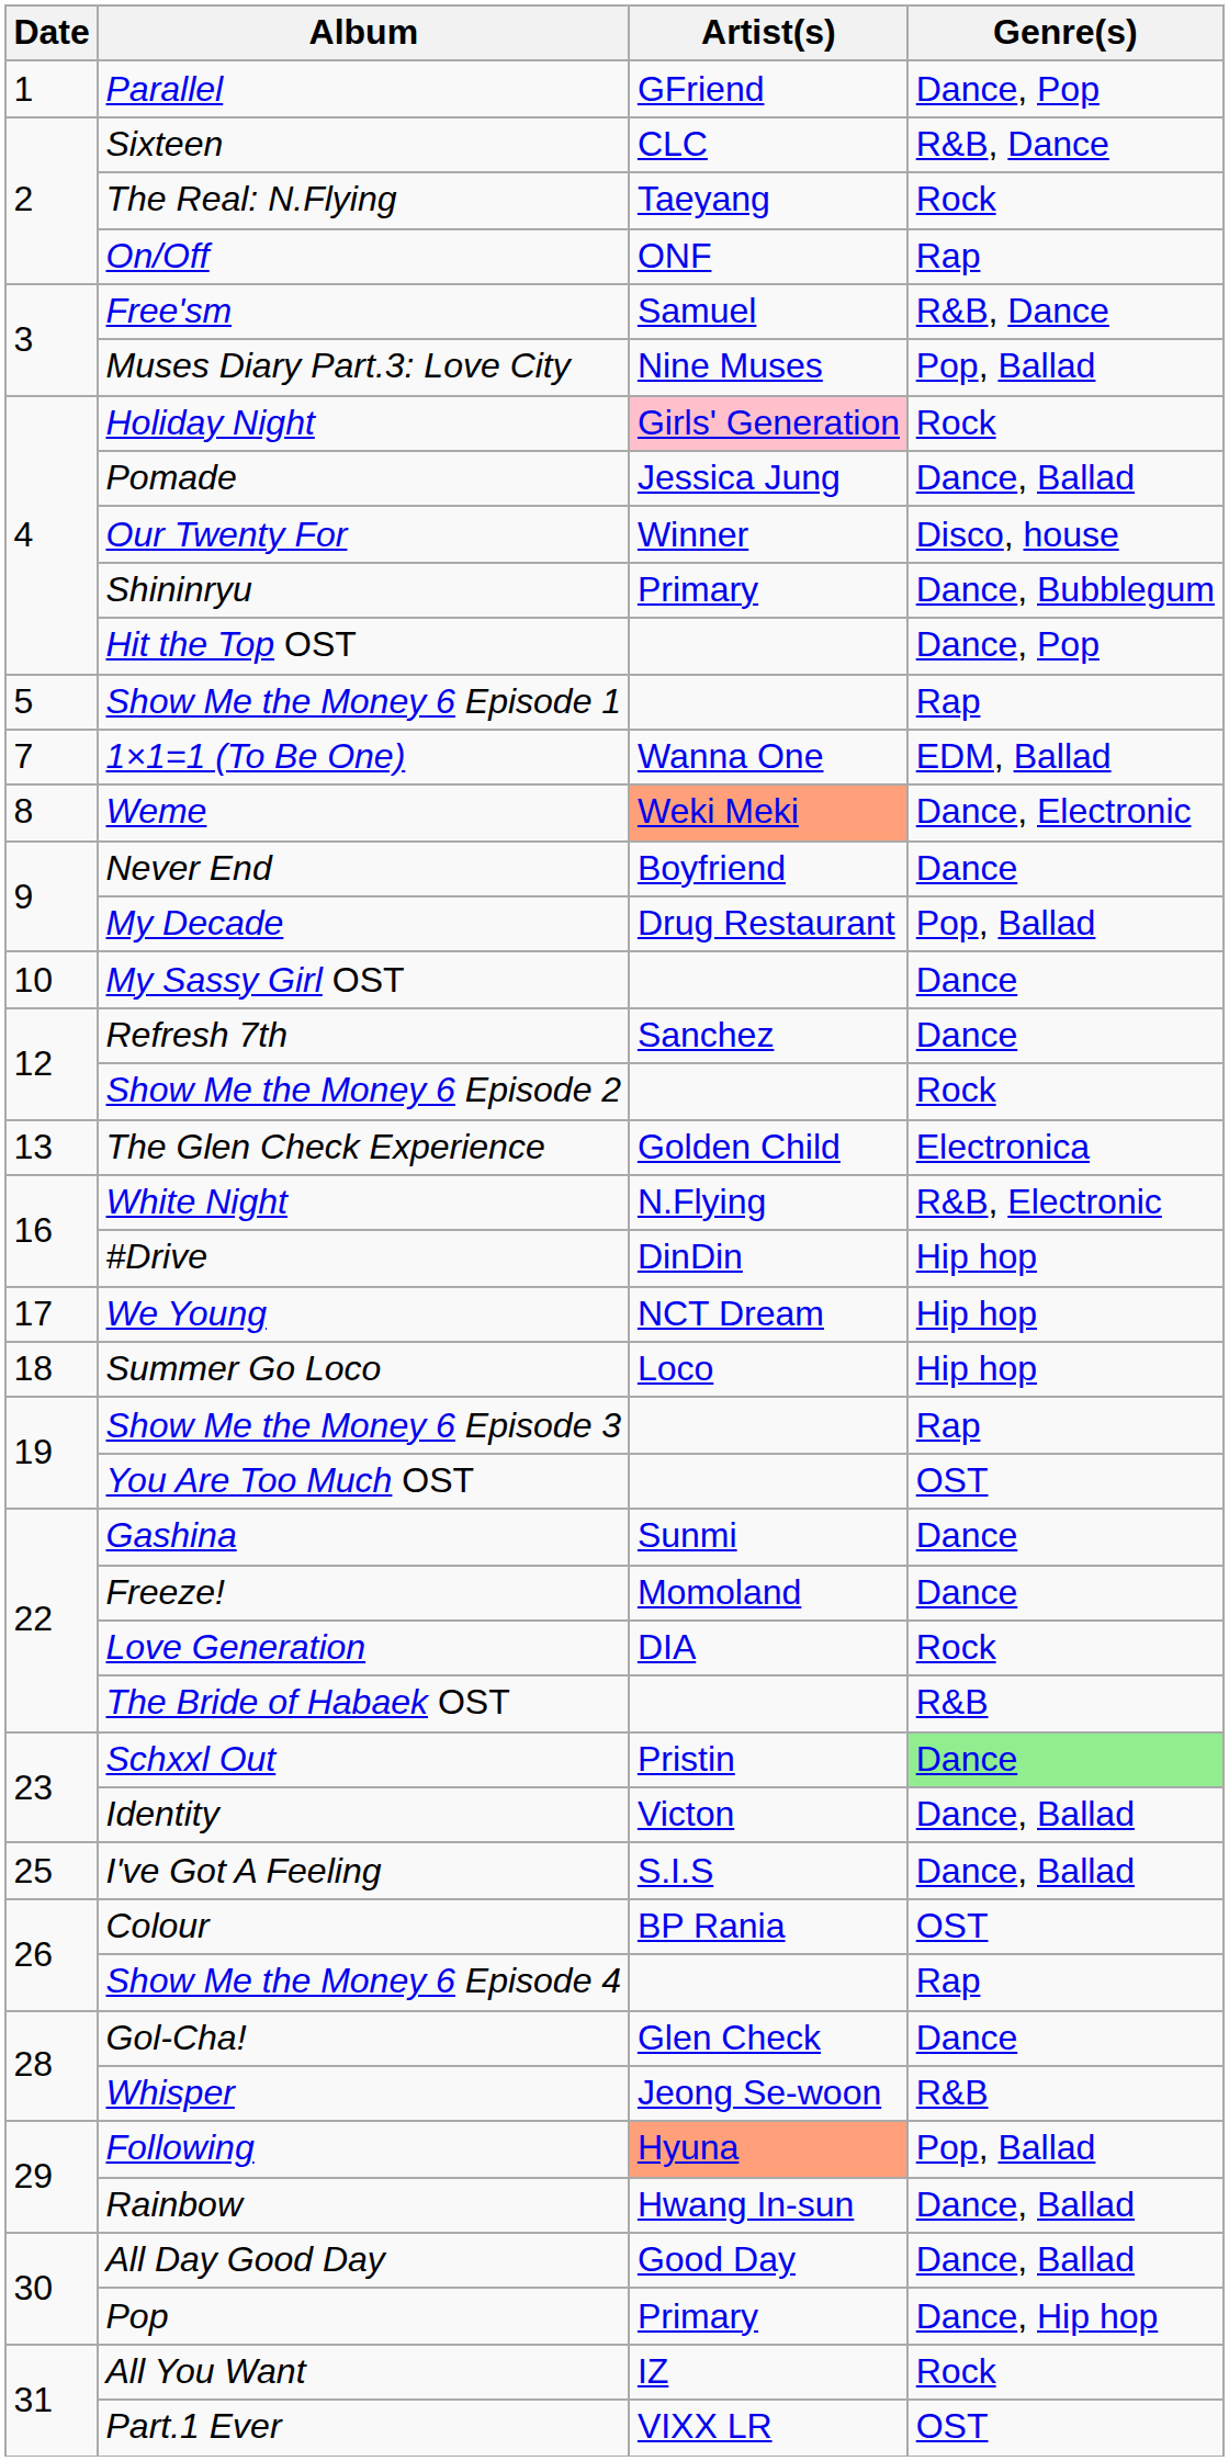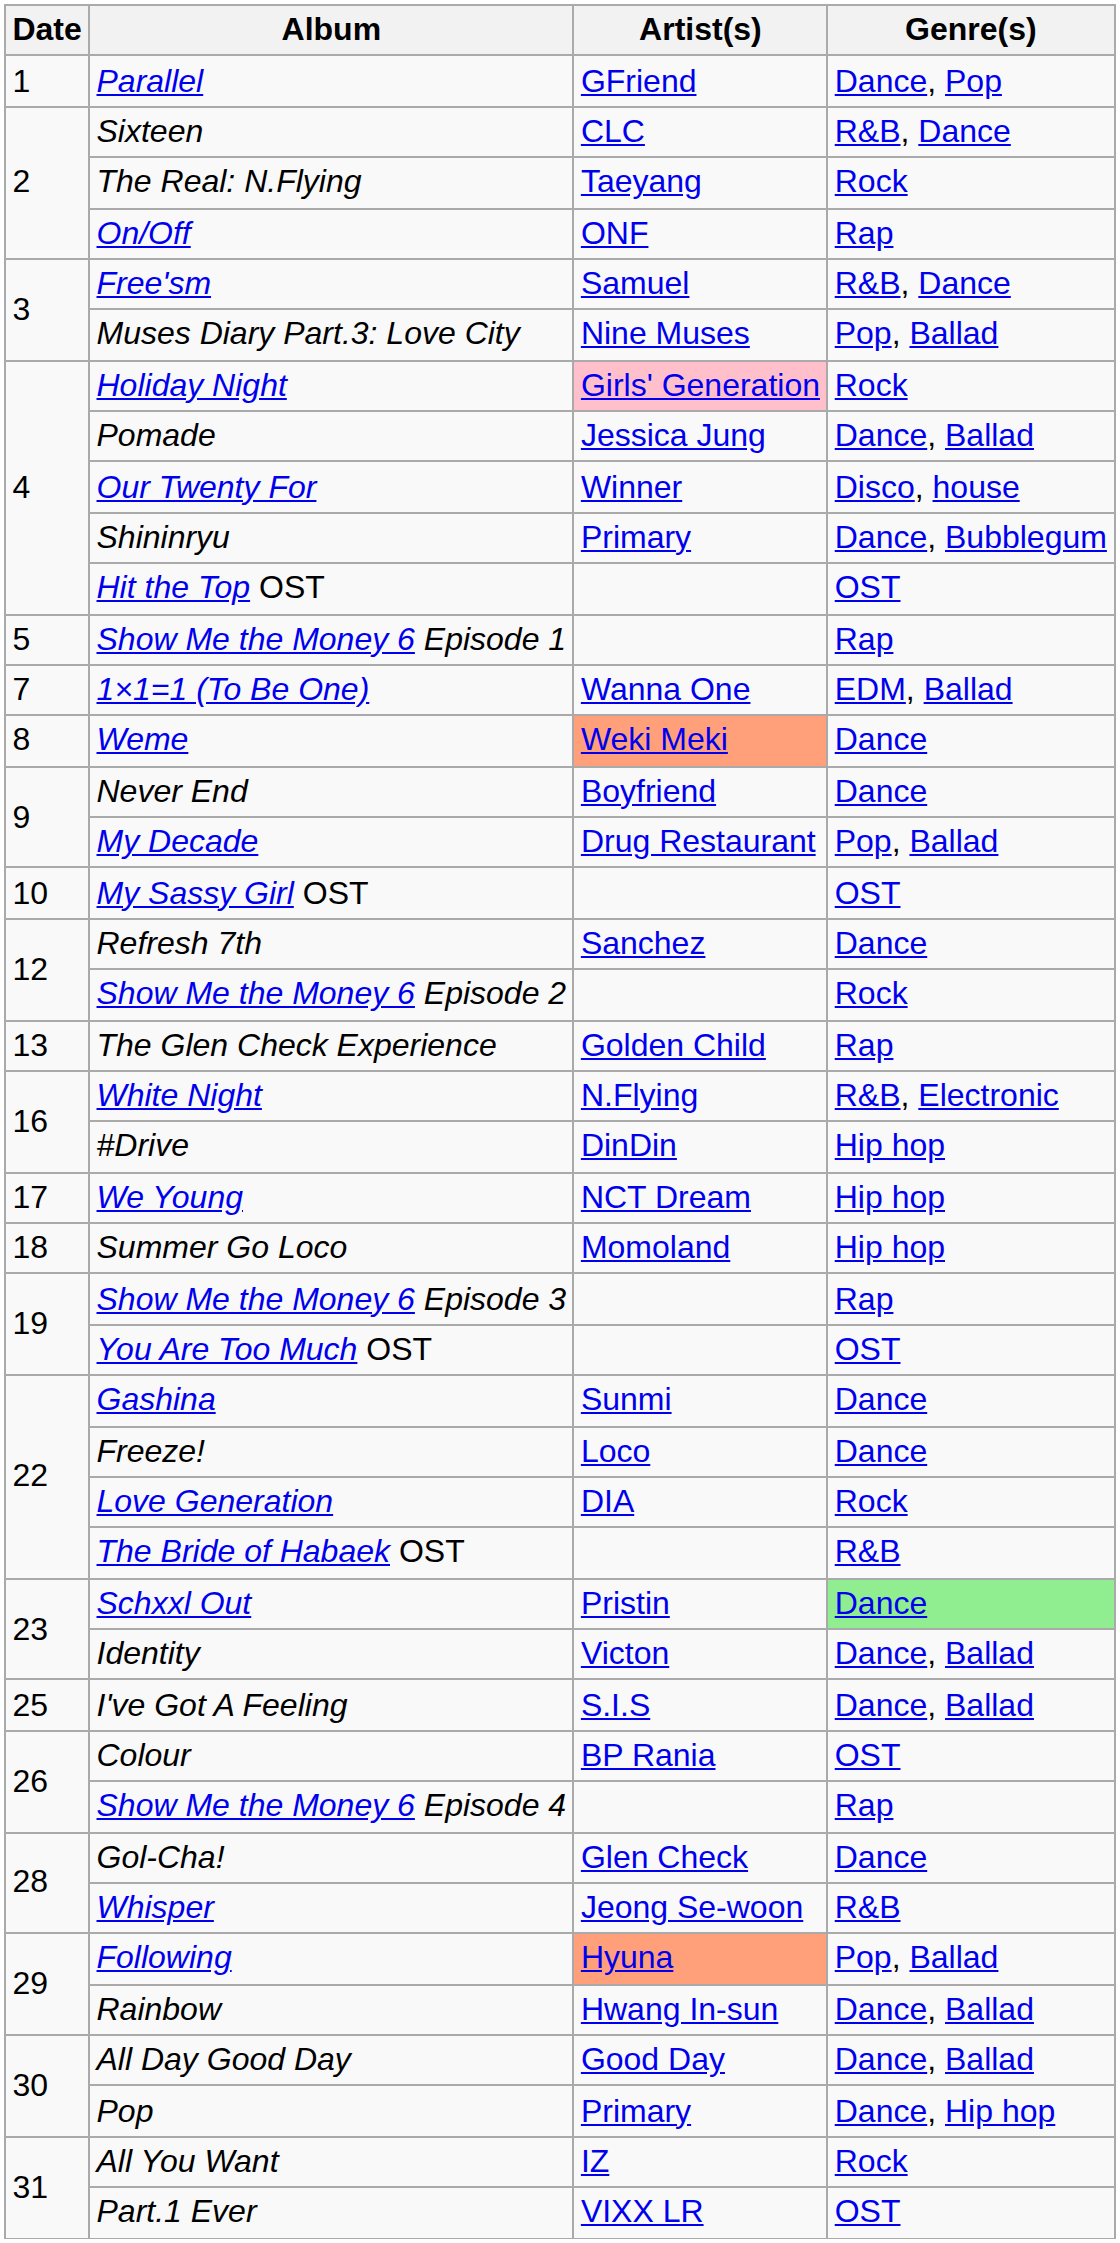 <table class="wikitable">
 <tr>
 <th>Date</th>
 <th>Album</th>
 <th>Artist(s)</th>
 <th>Genre(s)</th>
 </tr>
 <tr>
 <td>1</td>
 <td><em><a href='#'>Parallel</a></em></td>
 <td><a href='#'>GFriend</a></td>
 <td><a href='#'>Dance</a>, <a href='#'>Pop</a></td>
 </tr>
 <tr>
 <td rowspan="3">2</td>
 <td><em>Sixteen</em></td>
 <td><a href='#'>CLC</a></td>
 <td><a href='#'>R&B</a>, <a href='#'>Dance</a></td>
 </tr>
 <tr>
 <td><em>The Real: N.Flying</em></td>
 <td><a href='#'>Taeyang</a></td>
 <td><a href='#'>Rock</a></td>
 </tr>
 <tr>
 <td><a href='#'><em>On/Off</em></a></td>
 <td><a href='#'>ONF</a></td>
 <td><a href='#'>Rap</a></td>
 </tr>
 <tr>
 <td rowspan="2">3</td>
 <td><em><a href='#'>Free'sm</a></em></td>
 <td><a href='#'>Samuel</a></td>
 <td><a href='#'>R&B</a>, <a href='#'>Dance</a></td>
 </tr>
 <tr>
 <td><em>Muses Diary Part.3: Love City</em></td>
 <td><a href='#'>Nine Muses</a></td>
 <td><a href='#'>Pop</a>, <a href='#'>Ballad</a></td>
 </tr>
 <tr>
 <td rowspan="5">4</td>
 <td><em><a href='#'>Holiday Night</a></em></td>
 <td style="background: pink;"><a href='#'>Girls' Generation</a></td>
 <td><a href='#'>Rock</a></td>
 </tr>
 <tr>
 <td><em>Pomade</em></td>
 <td><a href='#'>Jessica Jung</a></td>
 <td><a href='#'>Dance</a>, <a href='#'>Ballad</a></td>
 </tr>
 <tr>
 <td><em><a href='#'>Our Twenty For</a></em></td>
 <td><a href='#'>Winner</a></td>
 <td><a href='#'>Disco</a>, <a href='#'>house</a></td>
 </tr>
 <tr>
 <td><em>Shininryu</em></td>
 <td><a href='#'>Primary</a></td>
 <td><a href='#'>Dance</a>, <a href='#'>Bubblegum</a></td>
 </tr>
 <tr>
 <td><em><a href='#'>Hit the Top</a></em> OST</td>
 <td></td>
-<td><a href='#'>Dance</a>, <a href='#'>Pop</a></td>
+<td><a href='#'>OST</a></td>
 </tr>
 <tr>
 <td>5</td>
 <td><em><a href='#'>Show Me the Money 6</a> Episode 1</em></td>
 <td></td>
 <td><a href='#'>Rap</a></td>
 </tr>
 <tr>
 <td>7</td>
 <td><em><a href='#'>1×1=1 (To Be One)</a></em></td>
 <td><a href='#'>Wanna One</a></td>
 <td><a href='#'>EDM</a>, <a href='#'>Ballad</a></td>
 </tr>
 <tr>
 <td>8</td>
 <td><em><a href='#'>Weme</a></em></td>
 <td style="background: lightsalmon;"><a href='#'>Weki Meki</a></td>
-<td><a href='#'>Dance</a>, <a href='#'>Electronic</a></td>
+<td><a href='#'>Dance</a></td>
 </tr>
 <tr>
 <td rowspan="2">9</td>
 <td><em>Never End</em></td>
 <td><a href='#'>Boyfriend</a></td>
 <td><a href='#'>Dance</a></td>
 </tr>
 <tr>
 <td><em><a href='#'>My Decade</a></em></td>
 <td><a href='#'>Drug Restaurant</a></td>
 <td><a href='#'>Pop</a>, <a href='#'>Ballad</a></td>
 </tr>
 <tr>
 <td>10</td>
 <td><em><a href='#'>My Sassy Girl</a></em> OST</td>
 <td></td>
-<td><a href='#'>Dance</a></td>
+<td><a href='#'>OST</a></td>
 </tr>
 <tr>
 <td rowspan="2">12</td>
 <td><em>Refresh 7th</em></td>
 <td><a href='#'>Sanchez</a></td>
 <td><a href='#'>Dance</a></td>
 </tr>
 <tr>
 <td><em><a href='#'>Show Me the Money 6</a> Episode 2</em></td>
 <td></td>
 <td><a href='#'>Rock</a></td>
 </tr>
 <tr>
 <td>13</td>
 <td><em>The Glen Check Experience</em></td>
 <td><a href='#'>Golden Child</a></td>
-<td><a href='#'>Electronica</a></td>
+<td><a href='#'>Rap</a></td>
 </tr>
 <tr>
 <td rowspan="2">16</td>
 <td><em><a href='#'>White Night</a></em></td>
 <td><a href='#'>N.Flying</a></td>
 <td><a href='#'>R&B</a>, <a href='#'>Electronic</a></td>
 </tr>
 <tr>
 <td><em>#Drive</em></td>
 <td><a href='#'>DinDin</a></td>
 <td><a href='#'>Hip hop</a></td>
 </tr>
 <tr>
 <td>17</td>
 <td><em><a href='#'>We Young</a></em></td>
 <td><a href='#'>NCT Dream</a></td>
 <td><a href='#'>Hip hop</a></td>
 </tr>
 <tr>
 <td>18</td>
 <td><em>Summer Go Loco</em></td>
-<td><a href='#'>Loco</a></td>
+<td><a href='#'>Momoland</a></td>
 <td><a href='#'>Hip hop</a></td>
 </tr>
 <tr>
 <td rowspan="2">19</td>
 <td><em><a href='#'>Show Me the Money 6</a> Episode 3</em></td>
 <td></td>
 <td><a href='#'>Rap</a></td>
 </tr>
 <tr>
 <td><em><a href='#'>You Are Too Much</a></em> OST</td>
 <td></td>
 <td><a href='#'>OST</a></td>
 </tr>
 <tr>
 <td rowspan="4">22</td>
 <td><em><a href='#'>Gashina</a></em></td>
 <td><a href='#'>Sunmi</a></td>
 <td><a href='#'>Dance</a></td>
 </tr>
 <tr>
 <td><em>Freeze!</em></td>
-<td><a href='#'>Momoland</a></td>
+<td><a href='#'>Loco</a></td>
 <td><a href='#'>Dance</a></td>
 </tr>
 <tr>
 <td><em><a href='#'>Love Generation</a></em></td>
 <td><a href='#'>DIA</a></td>
 <td><a href='#'>Rock</a></td>
 </tr>
 <tr>
 <td><em><a href='#'>The Bride of Habaek</a></em> OST</td>
 <td></td>
 <td><a href='#'>R&B</a></td>
 </tr>
 <tr>
 <td rowspan="2">23</td>
 <td><em><a href='#'>Schxxl Out</a></em></td>
 <td><a href='#'>Pristin</a></td>
 <td style="background: lightgreen;"><a href='#'>Dance</a></td>
 </tr>
 <tr>
 <td><em>Identity</em></td>
 <td><a href='#'>Victon</a></td>
 <td><a href='#'>Dance</a>, <a href='#'>Ballad</a></td>
 </tr>
 <tr>
 <td>25</td>
 <td><em>I've Got A Feeling</em></td>
 <td><a href='#'>S.I.S</a></td>
 <td><a href='#'>Dance</a>, <a href='#'>Ballad</a></td>
 </tr>
 <tr>
 <td rowspan="2">26</td>
 <td><em>Colour</em></td>
 <td><a href='#'>BP Rania</a></td>
 <td><a href='#'>OST</a></td>
 </tr>
 <tr>
 <td><em><a href='#'>Show Me the Money 6</a> Episode 4</em></td>
 <td></td>
 <td><a href='#'>Rap</a></td>
 </tr>
 <tr>
 <td rowspan="2">28</td>
 <td><em>Gol-Cha!</em></td>
 <td><a href='#'>Glen Check</a></td>
 <td><a href='#'>Dance</a></td>
 </tr>
 <tr>
 <td><em><a href='#'>Whisper</a></em></td>
 <td><a href='#'>Jeong Se-woon</a></td>
 <td><a href='#'>R&B</a></td>
 </tr>
 <tr>
 <td rowspan="2">29</td>
 <td><em><a href='#'>Following</a></em></td>
 <td style="background: lightsalmon;"><a href='#'>Hyuna</a></td>
 <td><a href='#'>Pop</a>, <a href='#'>Ballad</a></td>
 </tr>
 <tr>
 <td><em>Rainbow</em></td>
 <td><a href='#'>Hwang In-sun</a></td>
 <td><a href='#'>Dance</a>, <a href='#'>Ballad</a></td>
 </tr>
 <tr>
 <td rowspan="2">30</td>
 <td><em>All Day Good Day</em></td>
 <td><a href='#'>Good Day</a></td>
 <td><a href='#'>Dance</a>, <a href='#'>Ballad</a></td>
 </tr>
 <tr>
 <td><em>Pop</em></td>
 <td><a href='#'>Primary</a></td>
 <td><a href='#'>Dance</a>, <a href='#'>Hip hop</a></td>
 </tr>
 <tr>
 <td rowspan="2">31</td>
 <td><em>All You Want</em></td>
 <td><a href='#'>IZ</a></td>
 <td><a href='#'>Rock</a></td>
 </tr>
 <tr>
 <td><em>Part.1 Ever</em></td>
 <td><a href='#'>VIXX LR</a></td>
 <td><a href='#'>OST</a></td>
 </tr>
 <tr>
 </tr>
 </table>
